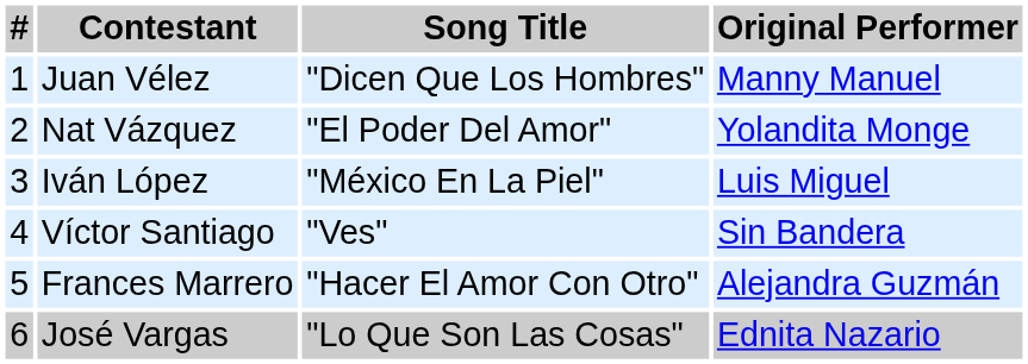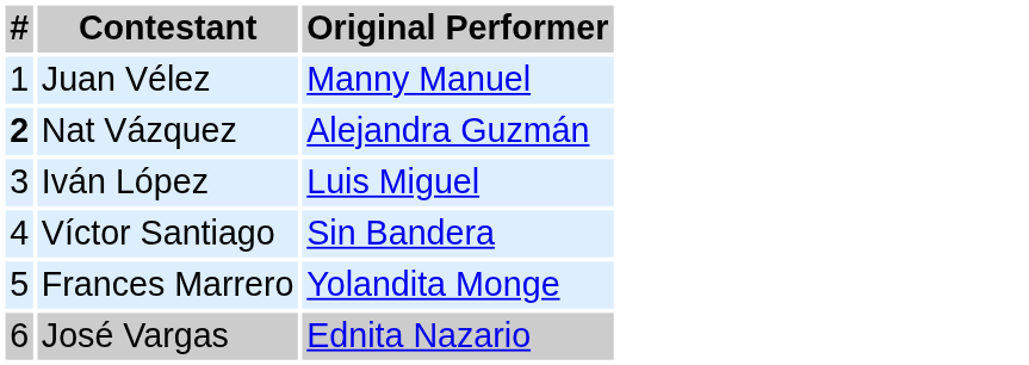 <table cellpadding=2 cellspacing=2>
 <tr bgcolor=#cccccc>
 <th>#</th>
 <th>Contestant</th>
-<th>Song Title</th>
 <th>Original Performer</th>
 </tr>
 <tr bgcolor=#DDEEFF>
 <td align=center>1</td>
 <td>Juan Vélez</td>
-<td>"Dicen Que Los Hombres"</td>
 <td><a href='#'>Manny Manuel</a></td>
 </tr>
 <tr bgcolor=#DDEEFF>
-<td align=center>2</td>
+<td align=center><strong>2</strong></td>
 <td>Nat Vázquez</td>
-<td>"El Poder Del Amor"</td>
-<td><a href='#'>Yolandita Monge</a></td>
+<td><a href='#'>Alejandra Guzmán</a></td>
 </tr>
 <tr bgcolor=#DDEEFF>
 <td align=center>3</td>
 <td>Iván López</td>
-<td>"México En La Piel"</td>
 <td><a href='#'>Luis Miguel</a></td>
 </tr>
 <tr bgcolor=#DDEEFF>
 <td align=center>4</td>
 <td>Víctor Santiago</td>
-<td>"Ves"</td>
 <td><a href='#'>Sin Bandera</a></td>
 </tr>
 <tr bgcolor=#DDEEFF>
 <td align=center>5</td>
 <td>Frances Marrero</td>
-<td>"Hacer El Amor Con Otro"</td>
-<td><a href='#'>Alejandra Guzmán</a></td>
+<td><a href='#'>Yolandita Monge</a></td>
 </tr>
 <tr bgcolor=#CCCCCC>
 <td align=center>6</td>
 <td>José Vargas</td>
-<td>"Lo Que Son Las Cosas"</td>
 <td><a href='#'>Ednita Nazario</a></td>
 </tr>
 </table>
